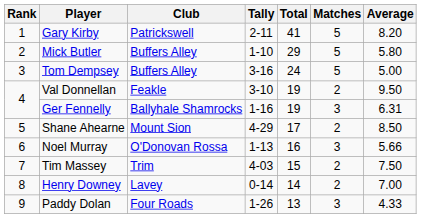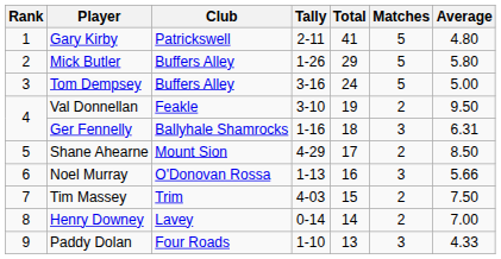 <table class="wikitable">
 <tr>
 <th>Rank</th>
 <th>Player</th>
 <th>Club</th>
 <th>Tally</th>
 <th>Total</th>
 <th>Matches</th>
 <th>Average</th>
 </tr>
 <tr>
 <td rowspan="1" style="text-align:center;">1</td>
 <td><a href='#'>Gary Kirby</a></td>
 <td><a href='#'>Patrickswell</a></td>
 <td align=center>2-11</td>
 <td align=center>41</td>
 <td align=center>5</td>
-<td align=center>8.20</td>
+<td align=center>4.80</td>
 </tr>
 <tr>
 <td rowspan="1" style="text-align:center;">2</td>
 <td><a href='#'>Mick Butler</a></td>
 <td><a href='#'>Buffers Alley</a></td>
-<td align=center>1-10</td>
+<td align=center>1-26</td>
 <td align=center>29</td>
 <td align=center>5</td>
 <td align=center>5.80</td>
 </tr>
 <tr>
 <td rowspan="1" style="text-align:center;">3</td>
 <td><a href='#'>Tom Dempsey</a></td>
 <td><a href='#'>Buffers Alley</a></td>
 <td align=center>3-16</td>
 <td align=center>24</td>
 <td align=center>5</td>
 <td align=center>5.00</td>
 </tr>
 <tr>
 <td rowspan="2" style="text-align:center;">4</td>
 <td>Val Donnellan</td>
 <td><a href='#'>Feakle</a></td>
 <td align=center>3-10</td>
 <td align=center>19</td>
 <td align=center>2</td>
 <td align=center>9.50</td>
 </tr>
 <tr>
 <td><a href='#'>Ger Fennelly</a></td>
 <td><a href='#'>Ballyhale Shamrocks</a></td>
 <td align=center>1-16</td>
-<td align=center>19</td>
+<td align=center>18</td>
 <td align=center>3</td>
 <td align=center>6.31</td>
 </tr>
 <tr>
 <td rowspan="1" style="text-align:center;">5</td>
 <td>Shane Ahearne</td>
 <td><a href='#'>Mount Sion</a></td>
 <td align=center>4-29</td>
 <td align=center>17</td>
 <td align=center>2</td>
 <td align=center>8.50</td>
 </tr>
 <tr>
 <td rowspan="1" style="text-align:center;">6</td>
 <td>Noel Murray</td>
 <td><a href='#'>O'Donovan Rossa</a></td>
 <td align=center>1-13</td>
 <td align=center>16</td>
 <td align=center>3</td>
 <td align=center>5.66</td>
 </tr>
 <tr>
 <td rowspan="1" style="text-align:center;">7</td>
 <td>Tim Massey</td>
 <td><a href='#'>Trim</a></td>
 <td align=center>4-03</td>
 <td align=center>15</td>
 <td align=center>2</td>
 <td align=center>7.50</td>
 </tr>
 <tr>
 <td rowspan="1" style="text-align:center;">8</td>
 <td><a href='#'>Henry Downey</a></td>
 <td><a href='#'>Lavey</a></td>
 <td align=center>0-14</td>
 <td align=center>14</td>
 <td align=center>2</td>
 <td align=center>7.00</td>
 </tr>
 <tr>
 <td rowspan="1" style="text-align:center;">9</td>
 <td>Paddy Dolan</td>
 <td><a href='#'>Four Roads</a></td>
-<td align=center>1-26</td>
+<td align=center>1-10</td>
 <td align=center>13</td>
 <td align=center>3</td>
 <td align=center>4.33</td>
 </tr>
 </table>
